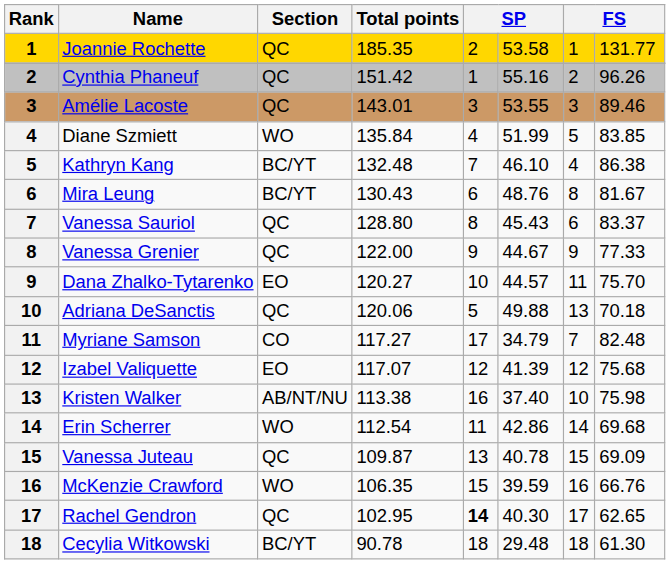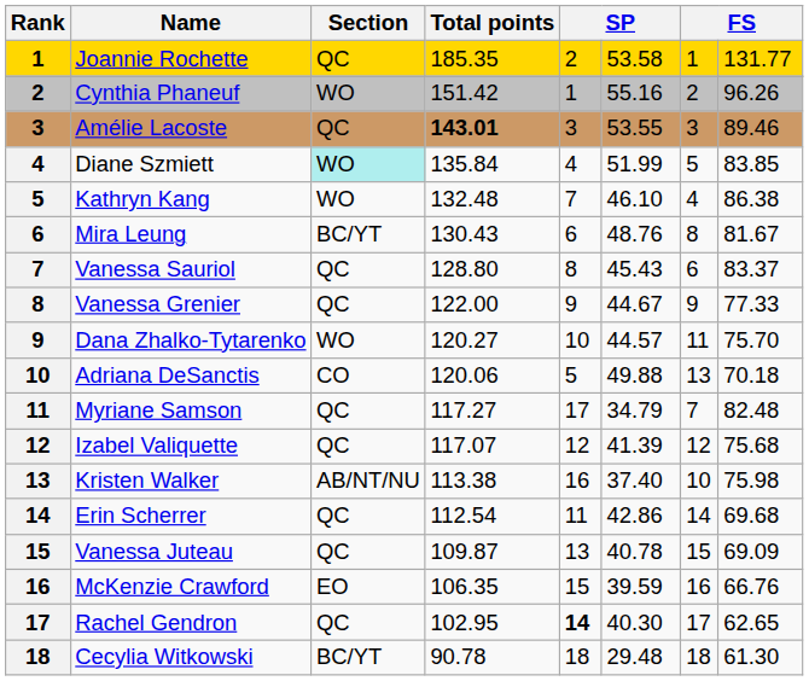 <table class="wikitable sortable">
 <tr>
 <th>Rank</th>
 <th>Name</th>
 <th>Section</th>
 <th>Total points</th>
 <th colspan="2" width="80px"><a href='#'>SP</a></th>
 <th colspan="2" width="80px"><a href='#'>FS</a></th>
 </tr>
 <tr bgcolor="gold">
 <td align="center"><strong>1</strong></td>
 <td><a href='#'>Joannie Rochette</a></td>
 <td>QC</td>
 <td>185.35</td>
 <td>2</td>
 <td>53.58</td>
 <td>1</td>
 <td>131.77</td>
 </tr>
 <tr>
 </tr>
 <tr bgcolor="silver">
 <td align="center"><strong>2</strong></td>
 <td><a href='#'>Cynthia Phaneuf</a></td>
-<td>QC</td>
+<td>WO</td>
 <td>151.42</td>
 <td>1</td>
 <td>55.16</td>
 <td>2</td>
 <td>96.26</td>
 </tr>
 <tr bgcolor="cc9966">
 <td align="center"><strong>3</strong></td>
 <td><a href='#'>Amélie Lacoste</a></td>
 <td>QC</td>
-<td>143.01</td>
+<td><strong>143.01</strong></td>
 <td>3</td>
 <td>53.55</td>
 <td>3</td>
 <td>89.46</td>
 </tr>
 <tr>
 <th>4</th>
 <td>Diane Szmiett</td>
-<td>WO</td>
+<td style="background: paleturquoise;">WO</td>
 <td>135.84</td>
 <td>4</td>
 <td>51.99</td>
 <td>5</td>
 <td>83.85</td>
 </tr>
 <tr>
 <th>5</th>
 <td><a href='#'>Kathryn Kang</a></td>
-<td>BC/YT</td>
+<td>WO</td>
 <td>132.48</td>
 <td>7</td>
 <td>46.10</td>
 <td>4</td>
 <td>86.38</td>
 </tr>
 <tr>
 <th>6</th>
 <td><a href='#'>Mira Leung</a></td>
 <td>BC/YT</td>
 <td>130.43</td>
 <td>6</td>
 <td>48.76</td>
 <td>8</td>
 <td>81.67</td>
 </tr>
 <tr>
 <th>7</th>
 <td><a href='#'>Vanessa Sauriol</a></td>
 <td>QC</td>
 <td>128.80</td>
 <td>8</td>
 <td>45.43</td>
 <td>6</td>
 <td>83.37</td>
 </tr>
 <tr>
 <th>8</th>
 <td><a href='#'>Vanessa Grenier</a></td>
 <td>QC</td>
 <td>122.00</td>
 <td>9</td>
 <td>44.67</td>
 <td>9</td>
 <td>77.33</td>
 </tr>
 <tr>
 <th>9</th>
 <td><a href='#'>Dana Zhalko-Tytarenko</a></td>
-<td>EO</td>
+<td>WO</td>
 <td>120.27</td>
 <td>10</td>
 <td>44.57</td>
 <td>11</td>
 <td>75.70</td>
 </tr>
 <tr>
 <th>10</th>
 <td><a href='#'>Adriana DeSanctis</a></td>
-<td>QC</td>
+<td>CO</td>
 <td>120.06</td>
 <td>5</td>
 <td>49.88</td>
 <td>13</td>
 <td>70.18</td>
 </tr>
 <tr>
 <th>11</th>
 <td><a href='#'>Myriane Samson</a></td>
-<td>CO</td>
+<td>QC</td>
 <td>117.27</td>
 <td>17</td>
 <td>34.79</td>
 <td>7</td>
 <td>82.48</td>
 </tr>
 <tr>
 <th>12</th>
 <td><a href='#'>Izabel Valiquette</a></td>
-<td>EO</td>
+<td>QC</td>
 <td>117.07</td>
 <td>12</td>
 <td>41.39</td>
 <td>12</td>
 <td>75.68</td>
 </tr>
 <tr>
 <th>13</th>
 <td><a href='#'>Kristen Walker</a></td>
 <td>AB/NT/NU</td>
 <td>113.38</td>
 <td>16</td>
 <td>37.40</td>
 <td>10</td>
 <td>75.98</td>
 </tr>
 <tr>
 <th>14</th>
 <td><a href='#'>Erin Scherrer</a></td>
-<td>WO</td>
+<td>QC</td>
 <td>112.54</td>
 <td>11</td>
 <td>42.86</td>
 <td>14</td>
 <td>69.68</td>
 </tr>
 <tr>
 <th>15</th>
 <td><a href='#'>Vanessa Juteau</a></td>
 <td>QC</td>
 <td>109.87</td>
 <td>13</td>
 <td>40.78</td>
 <td>15</td>
 <td>69.09</td>
 </tr>
 <tr>
 <th>16</th>
 <td><a href='#'>McKenzie Crawford</a></td>
-<td>WO</td>
+<td>EO</td>
 <td>106.35</td>
 <td>15</td>
 <td>39.59</td>
 <td>16</td>
 <td>66.76</td>
 </tr>
 <tr>
 <th>17</th>
 <td><a href='#'>Rachel Gendron</a></td>
 <td>QC</td>
 <td>102.95</td>
 <td><strong>14</strong></td>
 <td>40.30</td>
 <td>17</td>
 <td>62.65</td>
 </tr>
 <tr>
 <th>18</th>
 <td><a href='#'>Cecylia Witkowski</a></td>
 <td>BC/YT</td>
 <td>90.78</td>
 <td>18</td>
 <td>29.48</td>
 <td>18</td>
 <td>61.30</td>
 </tr>
 </table>
